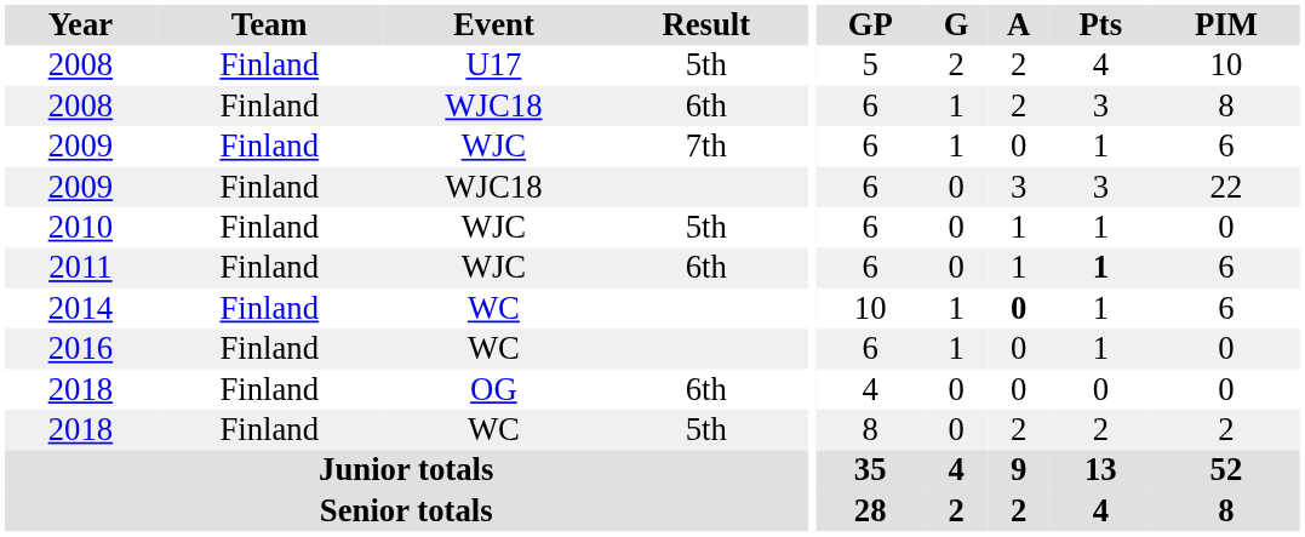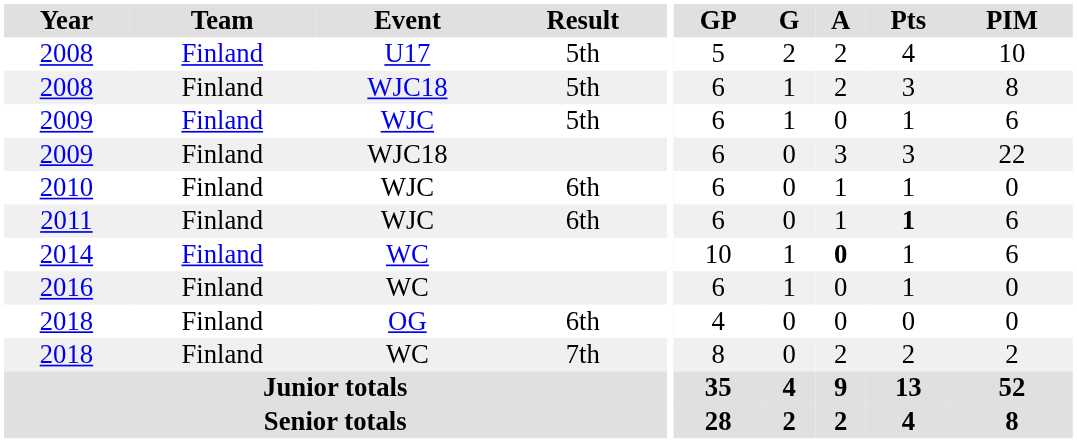 <table border="0" cellpadding="1" cellspacing="0" ID="Table3" style="text-align:center; width:40em">
 <tr ALIGN="center" bgcolor="#e0e0e0">
 <th>Year</th>
 <th>Team</th>
 <th>Event</th>
 <th>Result</th>
 <th rowspan="99" bgcolor="#ffffff"></th>
 <th>GP</th>
 <th>G</th>
 <th>A</th>
 <th>Pts</th>
 <th>PIM</th>
 </tr>
 <tr>
 <td><a href='#'>2008</a></td>
 <td><a href='#'>Finland</a></td>
 <td><a href='#'>U17</a></td>
 <td>5th</td>
 <td>5</td>
 <td>2</td>
 <td>2</td>
 <td>4</td>
 <td>10</td>
 </tr>
 <tr bgcolor="#f0f0f0">
 <td><a href='#'>2008</a></td>
 <td>Finland</td>
 <td><a href='#'>WJC18</a></td>
-<td>6th</td>
+<td>5th</td>
 <td>6</td>
 <td>1</td>
 <td>2</td>
 <td>3</td>
 <td>8</td>
 </tr>
 <tr>
 <td><a href='#'>2009</a></td>
 <td><a href='#'>Finland</a></td>
 <td><a href='#'>WJC</a></td>
-<td>7th</td>
+<td>5th</td>
 <td>6</td>
 <td>1</td>
 <td>0</td>
 <td>1</td>
 <td>6</td>
 </tr>
 <tr bgcolor="#f0f0f0">
 <td><a href='#'>2009</a></td>
 <td>Finland</td>
 <td>WJC18</td>
 <td></td>
 <td>6</td>
 <td>0</td>
 <td>3</td>
 <td>3</td>
 <td>22</td>
 </tr>
 <tr>
 <td><a href='#'>2010</a></td>
 <td>Finland</td>
 <td>WJC</td>
-<td>5th</td>
+<td>6th</td>
 <td>6</td>
 <td>0</td>
 <td>1</td>
 <td>1</td>
 <td>0</td>
 </tr>
 <tr bgcolor="#f0f0f0">
 <td><a href='#'>2011</a></td>
 <td>Finland</td>
 <td>WJC</td>
 <td>6th</td>
 <td>6</td>
 <td>0</td>
 <td>1</td>
 <td><strong>1</strong></td>
 <td>6</td>
 </tr>
 <tr>
 <td><a href='#'>2014</a></td>
 <td><a href='#'>Finland</a></td>
 <td><a href='#'>WC</a></td>
 <td></td>
 <td>10</td>
 <td>1</td>
 <td><strong>0</strong></td>
 <td>1</td>
 <td>6</td>
 </tr>
 <tr bgcolor="#f0f0f0">
 <td><a href='#'>2016</a></td>
 <td>Finland</td>
 <td>WC</td>
 <td></td>
 <td>6</td>
 <td>1</td>
 <td>0</td>
 <td>1</td>
 <td>0</td>
 </tr>
 <tr>
 <td><a href='#'>2018</a></td>
 <td>Finland</td>
 <td><a href='#'>OG</a></td>
 <td>6th</td>
 <td>4</td>
 <td>0</td>
 <td>0</td>
 <td>0</td>
 <td>0</td>
 </tr>
 <tr bgcolor="#f0f0f0">
 <td><a href='#'>2018</a></td>
 <td>Finland</td>
 <td>WC</td>
-<td>5th</td>
+<td>7th</td>
 <td>8</td>
 <td>0</td>
 <td>2</td>
 <td>2</td>
 <td>2</td>
 </tr>
 <tr bgcolor="#e0e0e0">
 <th colspan=4>Junior totals</th>
 <th>35</th>
 <th>4</th>
 <th>9</th>
 <th>13</th>
 <th>52</th>
 </tr>
 <tr bgcolor="#e0e0e0">
 <th colspan=4>Senior totals</th>
 <th>28</th>
 <th>2</th>
 <th>2</th>
 <th>4</th>
 <th>8</th>
 </tr>
 </table>
